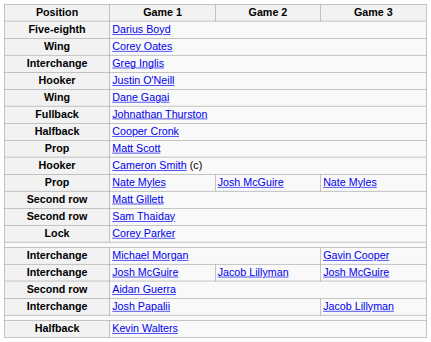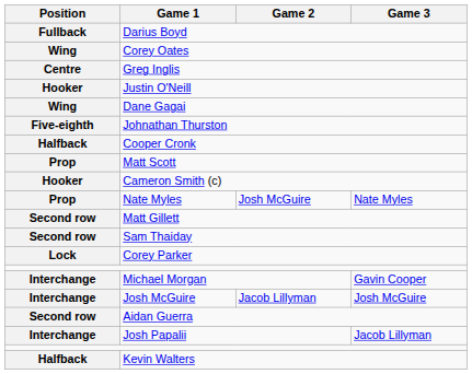 <table class="wikitable">
 <tr>
 <th style="width:150px;">Position</th>
 <th style="width:150px;">Game 1</th>
 <th style="width:150px;">Game 2</th>
 <th style="width:150px;">Game 3</th>
 </tr>
 <tr>
-<th>Five-eighth</th>
+<th>Fullback</th>
 <td colspan="3"> <a href='#'>Darius Boyd</a></td>
 </tr>
 <tr>
 <th>Wing</th>
 <td colspan="3"> <a href='#'>Corey Oates</a></td>
 </tr>
 <tr>
-<th>Interchange</th>
+<th>Centre</th>
 <td colspan="3"> <a href='#'>Greg Inglis</a></td>
 </tr>
 <tr>
 <th>Hooker</th>
 <td colspan="3"> <a href='#'>Justin O'Neill</a></td>
 </tr>
 <tr>
 <th>Wing</th>
 <td colspan="3"> <a href='#'>Dane Gagai</a></td>
 </tr>
 <tr>
-<th>Fullback</th>
+<th>Five-eighth</th>
 <td colspan="3"> <a href='#'>Johnathan Thurston</a></td>
 </tr>
 <tr>
 <th>Halfback</th>
 <td colspan="3"> <a href='#'>Cooper Cronk</a></td>
 </tr>
 <tr>
 <th>Prop</th>
 <td colspan="3"> <a href='#'>Matt Scott</a></td>
 </tr>
 <tr>
 <th>Hooker</th>
 <td colspan="3"> <a href='#'>Cameron Smith</a> (c)</td>
 </tr>
 <tr>
 <th>Prop</th>
 <td> <a href='#'>Nate Myles</a></td>
 <td> <a href='#'>Josh McGuire</a></td>
 <td> <a href='#'>Nate Myles</a></td>
 </tr>
 <tr>
 <th>Second row</th>
 <td colspan="3"> <a href='#'>Matt Gillett</a></td>
 </tr>
 <tr>
 <th>Second row</th>
 <td colspan="3"> <a href='#'>Sam Thaiday</a></td>
 </tr>
 <tr>
 <th>Lock</th>
 <td colspan="3"> <a href='#'>Corey Parker</a></td>
 </tr>
 <tr>
 <td colspan="4"></td>
 </tr>
 <tr>
 <th>Interchange</th>
 <td colspan="2"> <a href='#'>Michael Morgan</a></td>
 <td> <a href='#'>Gavin Cooper</a></td>
 </tr>
 <tr>
 <th>Interchange</th>
 <td> <a href='#'>Josh McGuire</a></td>
 <td> <a href='#'>Jacob Lillyman</a></td>
 <td colspan="1"> <a href='#'>Josh McGuire</a></td>
 </tr>
 <tr>
 <th>Second row</th>
 <td colspan="3"> <a href='#'>Aidan Guerra</a></td>
 </tr>
 <tr>
 <th>Interchange</th>
 <td colspan="2"><small></small> <a href='#'>Josh Papalii</a></td>
 <td> <a href='#'>Jacob Lillyman</a></td>
 </tr>
 <tr>
 <td colspan="4"></td>
 </tr>
 <tr>
 <th>Halfback</th>
 <td colspan="3"> <a href='#'>Kevin Walters</a></td>
 </tr>
 </table>
